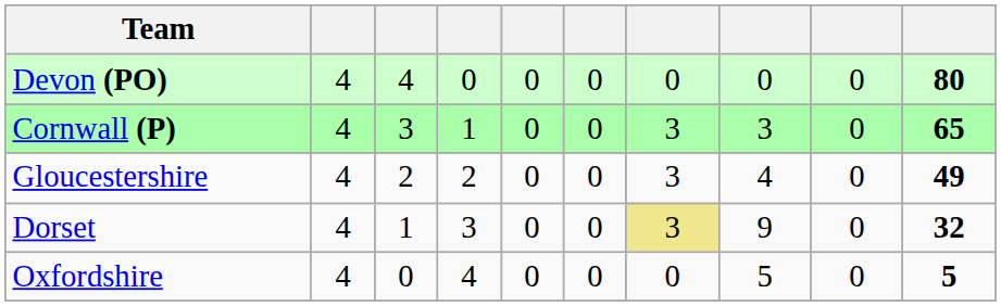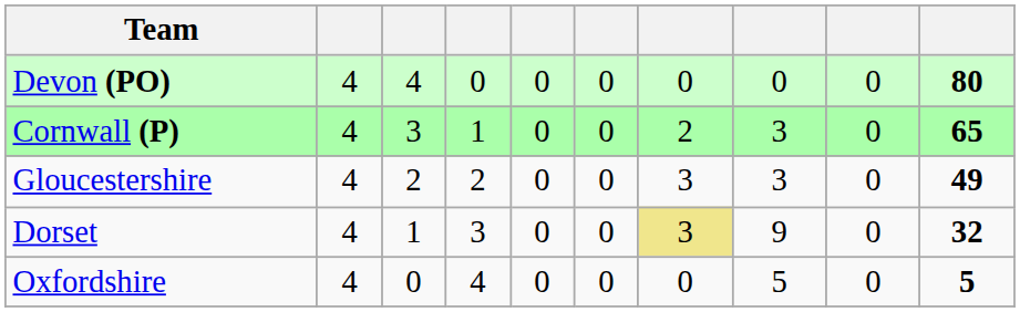 <table class="wikitable" style="text-align:center">
 <tr>
 <th width="150">Team</th>
 <th width="25"></th>
 <th width="25"></th>
 <th width="25"></th>
 <th width="25"></th>
 <th width="25"></th>
 <th width="40"></th>
 <th width="40"></th>
 <th width="40"></th>
 <th width="40"></th>
 </tr>
 <tr style="background:#cfc">
 <td style="text-align:left"><a href='#'>Devon</a> <strong>(PO)</strong></td>
 <td>4</td>
 <td>4</td>
 <td>0</td>
 <td>0</td>
 <td>0</td>
 <td>0</td>
 <td>0</td>
 <td>0</td>
 <td><strong>80</strong></td>
 </tr>
 <tr style="background:#afa">
 <td style="text-align:left"><a href='#'>Cornwall</a> <strong>(P)</strong></td>
 <td>4</td>
 <td>3</td>
 <td>1</td>
 <td>0</td>
 <td>0</td>
-<td>3</td>
+<td>2</td>
 <td>3</td>
 <td>0</td>
 <td><strong>65</strong></td>
 </tr>
 <tr>
 <td style="text-align:left"><a href='#'>Gloucestershire</a></td>
 <td>4</td>
 <td>2</td>
 <td>2</td>
 <td>0</td>
 <td>0</td>
 <td>3</td>
-<td>4</td>
+<td>3</td>
 <td>0</td>
 <td><strong>49</strong></td>
 </tr>
 <tr>
 <td style="text-align:left"><a href='#'>Dorset</a></td>
 <td>4</td>
 <td>1</td>
 <td>3</td>
 <td>0</td>
 <td>0</td>
 <td style="background: khaki;">3</td>
 <td>9</td>
 <td>0</td>
 <td><strong>32</strong></td>
 </tr>
 <tr>
 <td style="text-align:left"><a href='#'>Oxfordshire</a></td>
 <td>4</td>
 <td>0</td>
 <td>4</td>
 <td>0</td>
 <td>0</td>
 <td>0</td>
 <td>5</td>
 <td>0</td>
 <td><strong>5</strong></td>
 </tr>
 </table>
